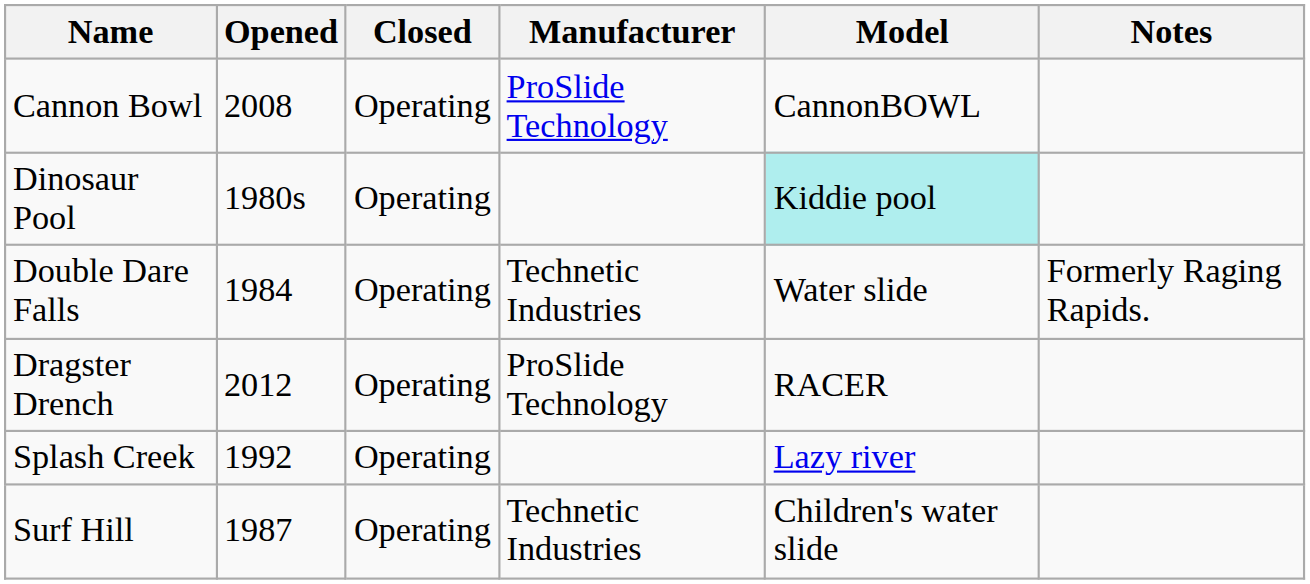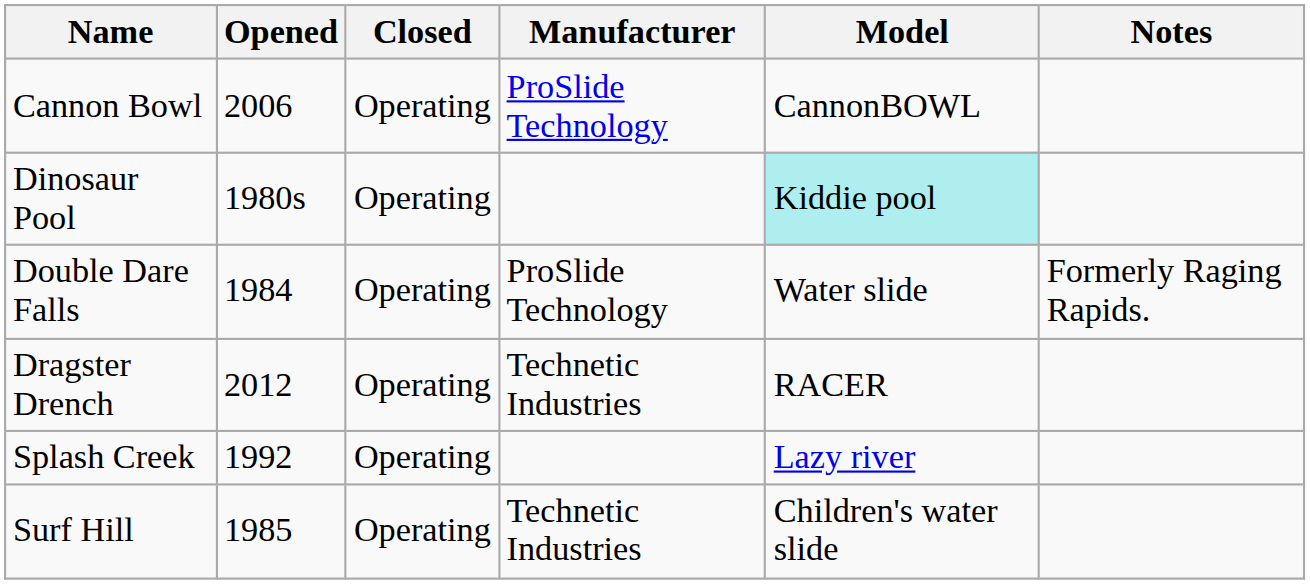 <table class="wikitable sortable">
 <tr>
 <th>Name</th>
 <th>Opened</th>
 <th>Closed</th>
 <th>Manufacturer</th>
 <th>Model</th>
 <th>Notes</th>
 </tr>
 <tr>
 <td>Cannon Bowl</td>
-<td>2008</td>
+<td>2006</td>
 <td>Operating</td>
 <td><a href='#'>ProSlide Technology</a></td>
 <td>CannonBOWL</td>
 <td></td>
 </tr>
 <tr>
 <td>Dinosaur Pool</td>
 <td>1980s</td>
 <td>Operating</td>
 <td></td>
 <td style="background: paleturquoise;">Kiddie pool</td>
 <td></td>
 </tr>
 <tr>
 <td>Double Dare Falls</td>
 <td>1984</td>
 <td>Operating</td>
-<td>Technetic Industries</td>
+<td>ProSlide Technology</td>
 <td>Water slide</td>
 <td>Formerly Raging Rapids.</td>
 </tr>
 <tr>
 <td>Dragster Drench</td>
 <td>2012</td>
 <td>Operating</td>
-<td>ProSlide Technology</td>
+<td>Technetic Industries</td>
 <td>RACER</td>
 <td></td>
 </tr>
 <tr>
 <td>Splash Creek</td>
 <td>1992</td>
 <td>Operating</td>
 <td></td>
 <td><a href='#'>Lazy river</a></td>
 <td></td>
 </tr>
 <tr>
 <td>Surf Hill</td>
-<td>1987</td>
+<td>1985</td>
 <td>Operating</td>
 <td>Technetic Industries</td>
 <td>Children's water slide</td>
 <td></td>
 </tr>
 </table>
